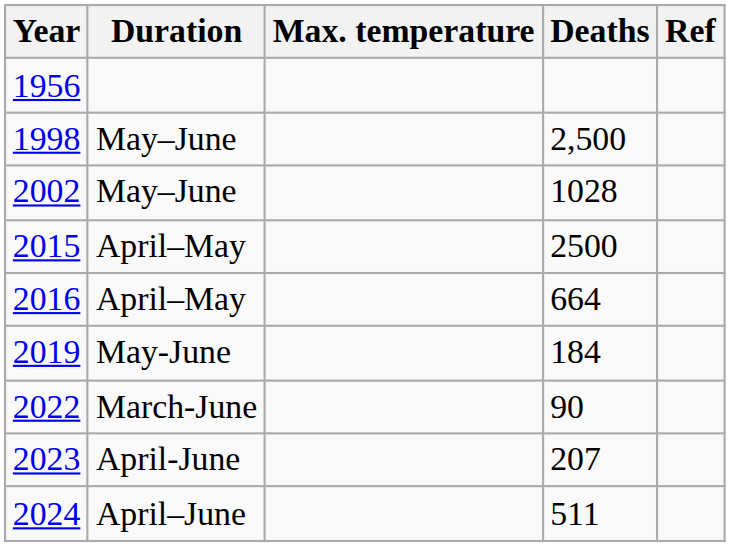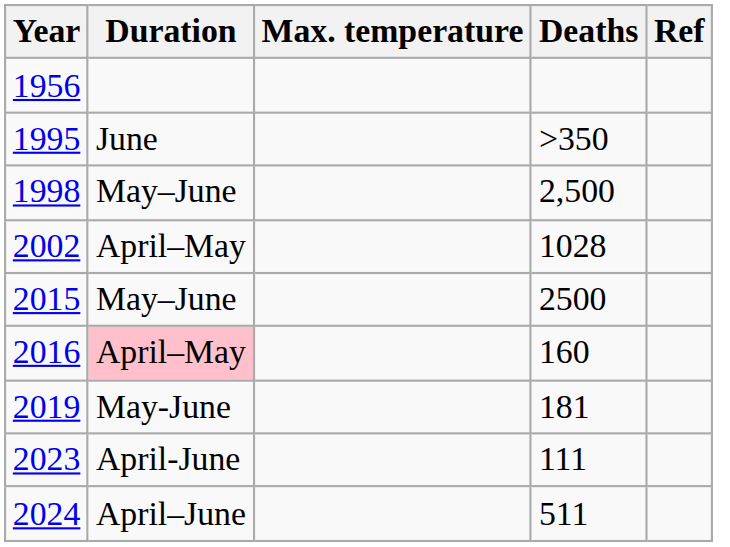 <table class="wikitable">
 <tr>
 <th>Year</th>
 <th>Duration</th>
 <th>Max. temperature</th>
 <th>Deaths</th>
 <th>Ref</th>
 </tr>
 <tr>
 <td><a href='#'>1956</a></td>
 <td></td>
 <td></td>
 <td></td>
 <td></td>
 </tr>
 <tr>
+<td><a href='#'>1995</a></td>
+<td>June</td>
+<td></td>
+<td>>350</td>
+<td></td>
+</tr>
+<tr>
 <td><a href='#'>1998</a></td>
 <td>May–June</td>
 <td></td>
 <td>2,500</td>
 <td></td>
 </tr>
 <tr>
 <td><a href='#'>2002</a></td>
-<td>May–June</td>
+<td>April–May</td>
 <td></td>
 <td>1028</td>
 <td></td>
 </tr>
 <tr>
 <td><a href='#'>2015</a></td>
-<td>April–May</td>
+<td>May–June</td>
 <td></td>
 <td>2500</td>
 <td></td>
 </tr>
 <tr>
 <td><a href='#'>2016</a></td>
-<td>April–May</td>
+<td style="background: pink;">April–May</td>
 <td></td>
-<td>664</td>
+<td>160</td>
 <td></td>
 </tr>
 <tr>
 <td><a href='#'>2019</a></td>
 <td>May-June</td>
 <td></td>
-<td>184</td>
-<td></td>
-</tr>
-<tr>
-<td><a href='#'>2022</a></td>
-<td>March-June</td>
-<td></td>
-<td>90</td>
+<td>181</td>
 <td></td>
 </tr>
 <tr>
 <td><a href='#'>2023</a></td>
 <td>April-June</td>
 <td></td>
-<td>207</td>
+<td>111</td>
 <td></td>
 </tr>
 <tr>
 <td><a href='#'>2024</a></td>
 <td>April–June</td>
 <td></td>
 <td>511</td>
 <td></td>
 </tr>
 </table>
